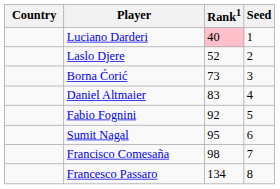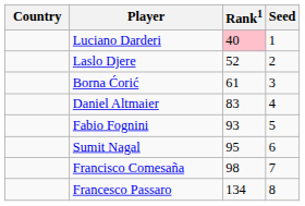 <table class="sortable wikitable">
 <tr>
 <th width="70">Country</th>
 <th width="175">Player</th>
 <th>Rank<sup>1</sup></th>
 <th>Seed</th>
 </tr>
 <tr>
 <td></td>
 <td><a href='#'>Luciano Darderi</a></td>
 <td style="background: pink;">40</td>
 <td>1</td>
 </tr>
 <tr>
 <td></td>
 <td><a href='#'>Laslo Djere</a></td>
 <td>52</td>
 <td>2</td>
 </tr>
 <tr>
 <td></td>
 <td><a href='#'>Borna Ćorić</a></td>
-<td>73</td>
+<td>61</td>
 <td>3</td>
 </tr>
 <tr>
 <td></td>
 <td><a href='#'>Daniel Altmaier</a></td>
 <td>83</td>
 <td>4</td>
 </tr>
 <tr>
 <td></td>
 <td><a href='#'>Fabio Fognini</a></td>
-<td>92</td>
+<td>93</td>
 <td>5</td>
 </tr>
 <tr>
 <td></td>
 <td><a href='#'>Sumit Nagal</a></td>
 <td>95</td>
 <td>6</td>
 </tr>
 <tr>
 <td></td>
 <td><a href='#'>Francisco Comesaña</a></td>
 <td>98</td>
 <td>7</td>
 </tr>
 <tr>
 <td></td>
 <td><a href='#'>Francesco Passaro</a></td>
 <td>134</td>
 <td>8</td>
 </tr>
 </table>
